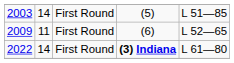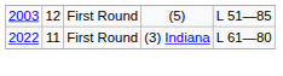 <table class="wikitable" style="text-align:center">
 <tr>
 </tr>
 <tr>
 <td rowspan="1"><a href='#'>2003</a></td>
-<td>14</td>
+<td>12</td>
 <td>First Round</td>
 <td>(5) </td>
 <td>L 51—85</td>
 </tr>
 <tr>
-<td rowspan="1"><a href='#'>2009</a></td>
+<td rowspan="1"><a href='#'>2022</a></td>
 <td>11</td>
 <td>First Round</td>
-<td>(6) </td>
-<td>L 52—65</td>
-</tr>
-<tr>
-<td rowspan="1"><a href='#'>2022</a></td>
-<td>14</td>
-<td>First Round</td>
-<td><strong>(3) <a href='#'>Indiana</a></strong></td>
+<td>(3) <a href='#'>Indiana</a></td>
 <td>L 61—80</td>
 </tr>
 <tr>
 </tr>
 </table>
